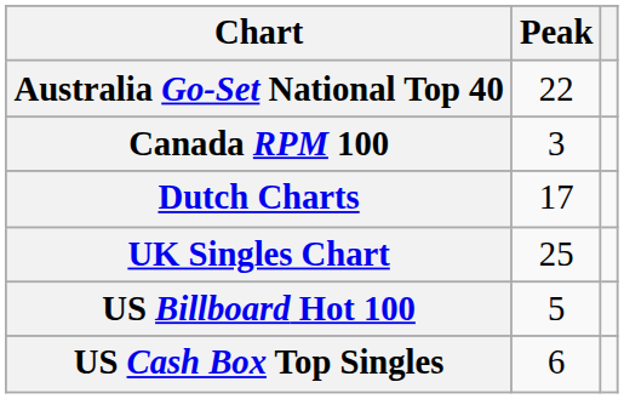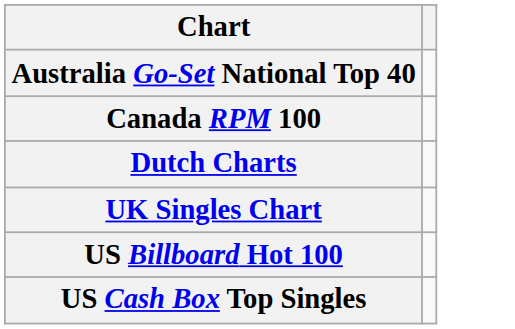 <table class="wikitable sortable plainrowheaders" style="text-align:center;">
 <tr>
 <th scope="col">Chart</th>
-<th scope="col">Peak</th>
 <th scope="col" class="unsortable"></th>
 </tr>
 <tr>
 <th scope="row">Australia <em><a href='#'>Go-Set</a></em> National Top 40</th>
-<td align="center">22</td>
 <td></td>
 </tr>
 <tr>
 <th scope="row">Canada <a href='#'><em>RPM</em></a> 100</th>
-<td>3</td>
 <td></td>
 </tr>
 <tr>
 <th scope="row"><a href='#'>Dutch Charts</a></th>
-<td>17</td>
 <td></td>
 </tr>
 <tr>
 <th scope="row"><a href='#'>UK Singles Chart</a></th>
-<td>25</td>
 <td></td>
 </tr>
 <tr>
 <th scope="row">US <a href='#'><em>Billboard</em> Hot 100</a></th>
-<td>5</td>
 <td></td>
 </tr>
 <tr>
 <th scope="row">US <em><a href='#'>Cash Box</a></em> Top Singles</th>
-<td>6</td>
 <td></td>
 </tr>
 </table>
